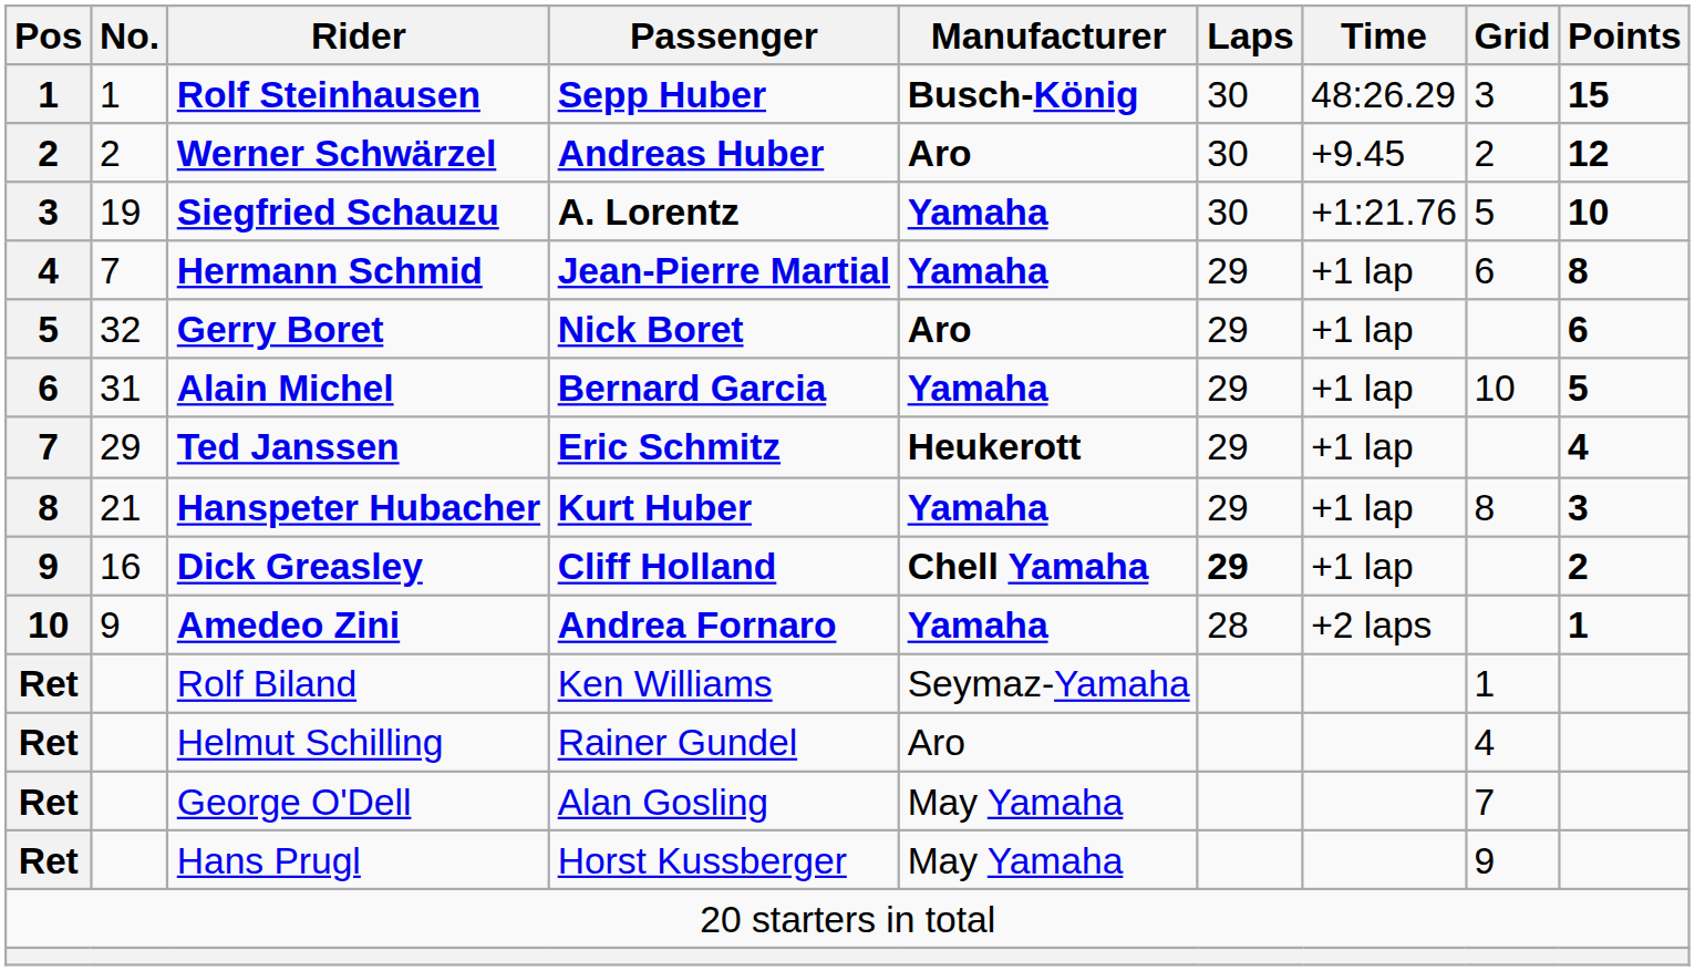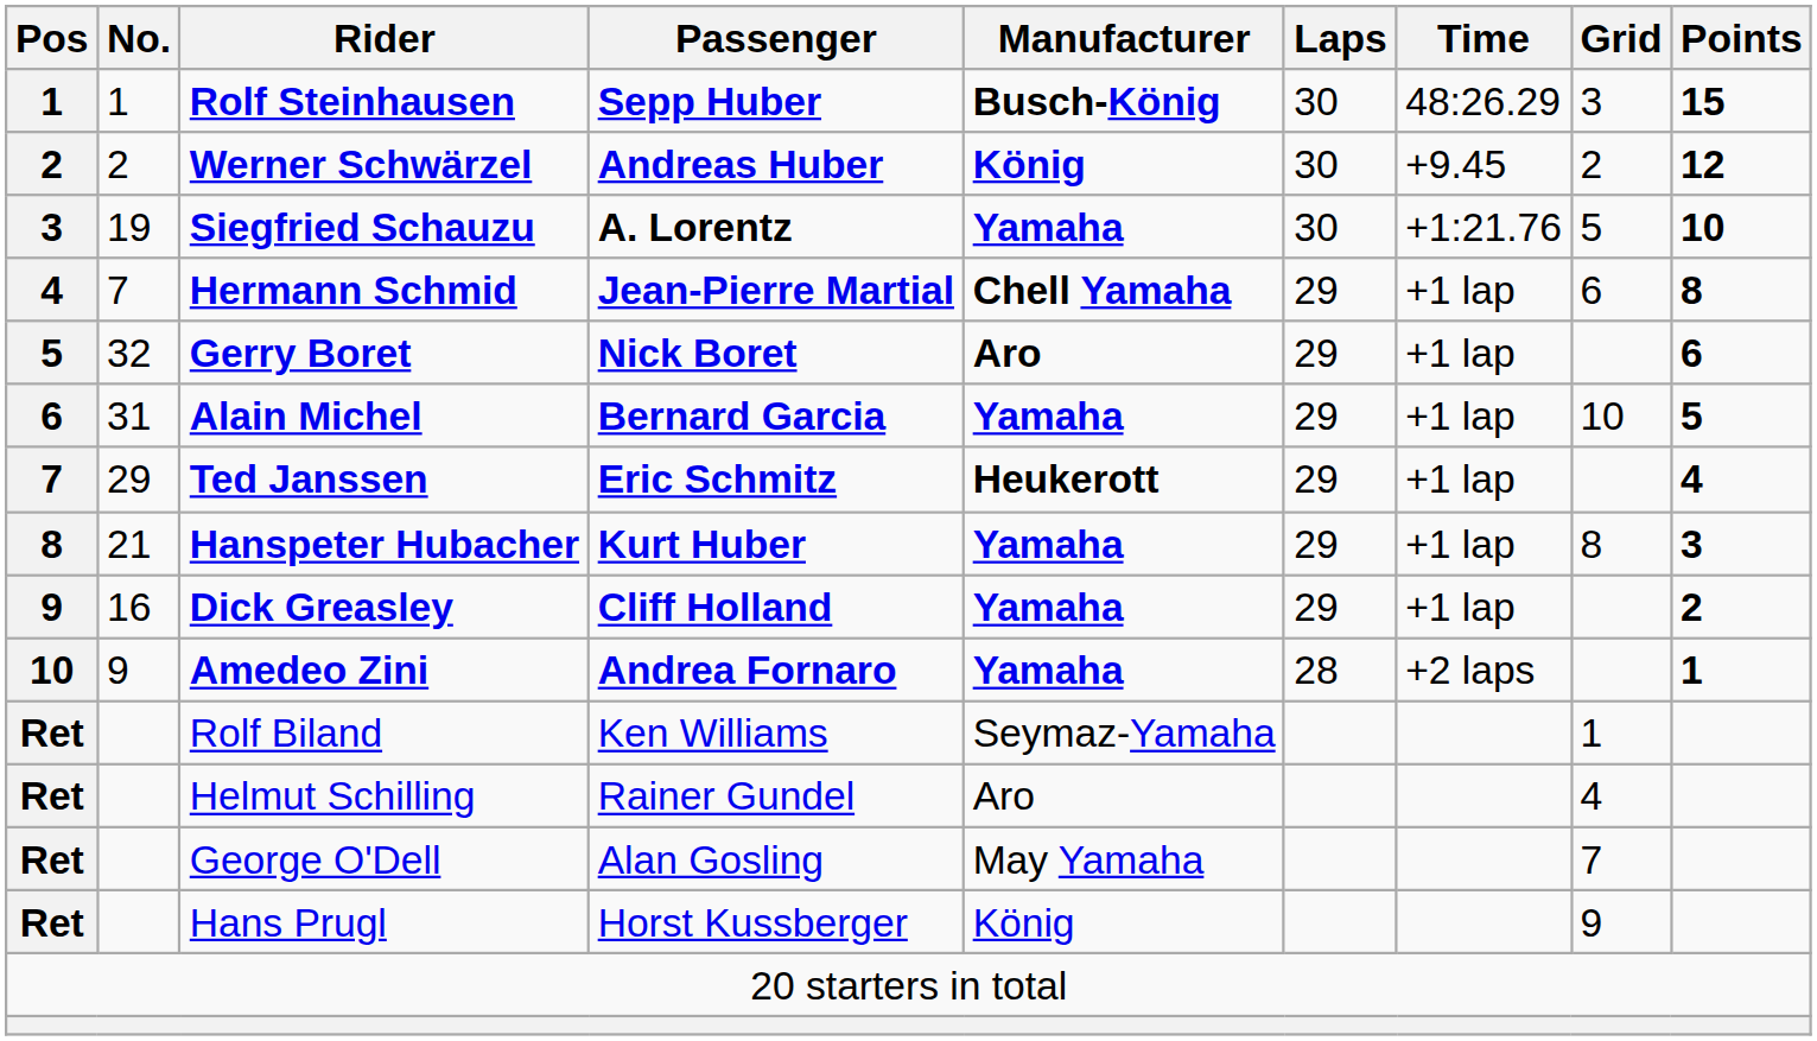 <table class="wikitable" style="font-size: 95%;">
 <tr>
 <th>Pos</th>
 <th>No.</th>
 <th>Rider</th>
 <th>Passenger</th>
 <th>Manufacturer</th>
 <th>Laps</th>
 <th>Time</th>
 <th>Grid</th>
 <th>Points</th>
 </tr>
 <tr>
 <th>1</th>
 <td>1</td>
 <td> <strong><a href='#'>Rolf Steinhausen</a></strong></td>
 <td> <strong><a href='#'>Sepp Huber</a></strong></td>
 <td><strong>Busch-<a href='#'>König</a></strong></td>
 <td>30</td>
 <td>48:26.29</td>
 <td>3</td>
 <td><strong>15</strong></td>
 </tr>
 <tr>
 <th>2</th>
 <td>2</td>
 <td> <strong><a href='#'>Werner Schwärzel</a></strong></td>
 <td> <strong><a href='#'>Andreas Huber</a></strong></td>
-<td><strong>Aro</strong></td>
+<td><strong><a href='#'>König</a></strong></td>
 <td>30</td>
 <td>+9.45</td>
 <td>2</td>
 <td><strong>12</strong></td>
 </tr>
 <tr>
 <th>3</th>
 <td>19</td>
 <td> <strong><a href='#'>Siegfried Schauzu</a></strong></td>
 <td> <strong>A. Lorentz</strong></td>
 <td><strong><a href='#'>Yamaha</a></strong></td>
 <td>30</td>
 <td>+1:21.76</td>
 <td>5</td>
 <td><strong>10</strong></td>
 </tr>
 <tr>
 <th>4</th>
 <td>7</td>
 <td> <strong><a href='#'>Hermann Schmid</a></strong></td>
 <td> <strong><a href='#'>Jean-Pierre Martial</a></strong></td>
-<td><strong><a href='#'>Yamaha</a></strong></td>
+<td><strong>Chell <a href='#'>Yamaha</a></strong></td>
 <td>29</td>
 <td>+1 lap</td>
 <td>6</td>
 <td><strong>8</strong></td>
 </tr>
 <tr>
 <th>5</th>
 <td>32</td>
 <td> <strong><a href='#'>Gerry Boret</a></strong></td>
 <td> <strong><a href='#'>Nick Boret</a></strong></td>
 <td><strong>Aro</strong></td>
 <td>29</td>
 <td>+1 lap</td>
 <td></td>
 <td><strong>6</strong></td>
 </tr>
 <tr>
 <th>6</th>
 <td>31</td>
 <td> <strong><a href='#'>Alain Michel</a></strong></td>
 <td> <strong><a href='#'>Bernard Garcia</a></strong></td>
 <td><strong><a href='#'>Yamaha</a></strong></td>
 <td>29</td>
 <td>+1 lap</td>
 <td>10</td>
 <td><strong>5</strong></td>
 </tr>
 <tr>
 <th>7</th>
 <td>29</td>
 <td> <strong><a href='#'>Ted Janssen</a></strong></td>
 <td> <strong><a href='#'>Eric Schmitz</a></strong></td>
 <td><strong>Heukerott</strong></td>
 <td>29</td>
 <td>+1 lap</td>
 <td></td>
 <td><strong>4</strong></td>
 </tr>
 <tr>
 <th>8</th>
 <td>21</td>
 <td> <strong><a href='#'>Hanspeter Hubacher</a></strong></td>
 <td> <strong><a href='#'>Kurt Huber</a></strong></td>
 <td><strong><a href='#'>Yamaha</a></strong></td>
 <td>29</td>
 <td>+1 lap</td>
 <td>8</td>
 <td><strong>3</strong></td>
 </tr>
 <tr>
 <th>9</th>
 <td>16</td>
 <td> <strong><a href='#'>Dick Greasley</a></strong></td>
 <td> <strong><a href='#'>Cliff Holland</a></strong></td>
-<td><strong>Chell <a href='#'>Yamaha</a></strong></td>
-<td><strong>29</strong></td>
+<td><strong><a href='#'>Yamaha</a></strong></td>
+<td>29</td>
 <td>+1 lap</td>
 <td></td>
 <td><strong>2</strong></td>
 </tr>
 <tr>
 <th>10</th>
 <td>9</td>
 <td> <strong><a href='#'>Amedeo Zini</a></strong></td>
 <td> <strong><a href='#'>Andrea Fornaro</a></strong></td>
 <td><strong><a href='#'>Yamaha</a></strong></td>
 <td>28</td>
 <td>+2 laps</td>
 <td></td>
 <td><strong>1</strong></td>
 </tr>
 <tr>
 <th>Ret</th>
 <td></td>
 <td> <a href='#'>Rolf Biland</a></td>
 <td> <a href='#'>Ken Williams</a></td>
 <td>Seymaz-<a href='#'>Yamaha</a></td>
 <td></td>
 <td></td>
 <td>1</td>
 <td></td>
 </tr>
 <tr>
 <th>Ret</th>
 <td></td>
 <td> <a href='#'>Helmut Schilling</a></td>
 <td> <a href='#'>Rainer Gundel</a></td>
 <td>Aro</td>
 <td></td>
 <td></td>
 <td>4</td>
 <td></td>
 </tr>
 <tr>
 <th>Ret</th>
 <td></td>
 <td> <a href='#'>George O'Dell</a></td>
 <td> <a href='#'>Alan Gosling</a></td>
 <td>May <a href='#'>Yamaha</a></td>
 <td></td>
 <td></td>
 <td>7</td>
 <td></td>
 </tr>
 <tr>
 <th>Ret</th>
 <td></td>
 <td> <a href='#'>Hans Prugl</a></td>
 <td> <a href='#'>Horst Kussberger</a></td>
-<td>May <a href='#'>Yamaha</a></td>
+<td><a href='#'>König</a></td>
 <td></td>
 <td></td>
 <td>9</td>
 <td></td>
 </tr>
 <tr>
 <td colspan=9 align=center>20 starters in total</td>
 </tr>
 <tr>
 <th colspan=9></th>
 </tr>
 </table>
